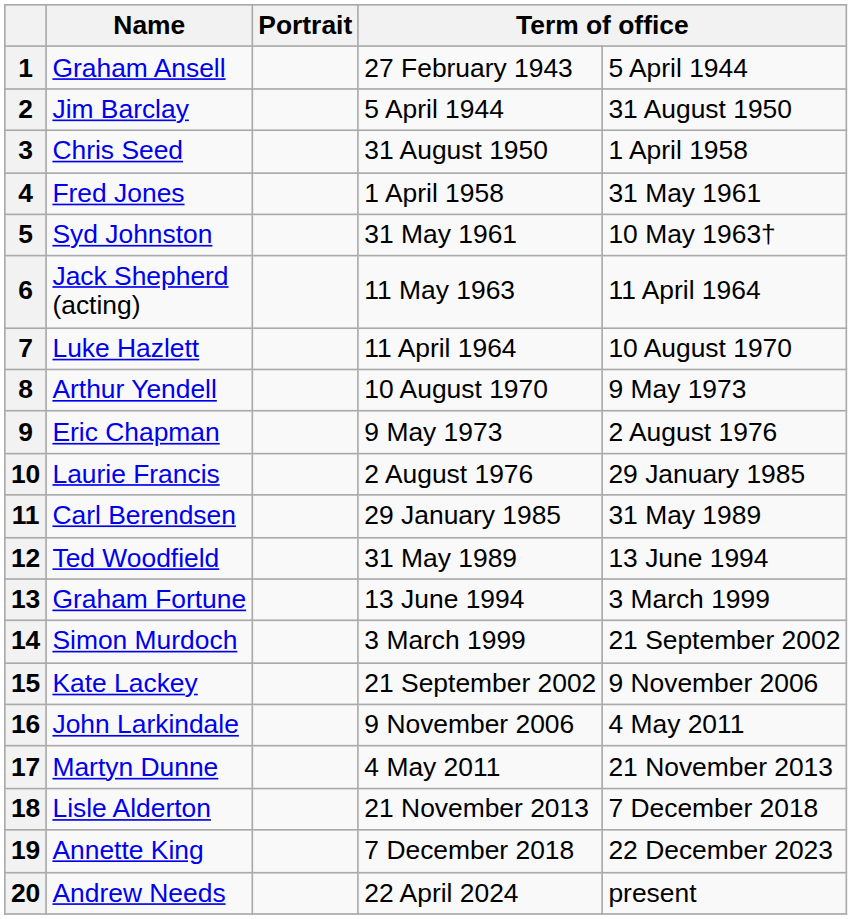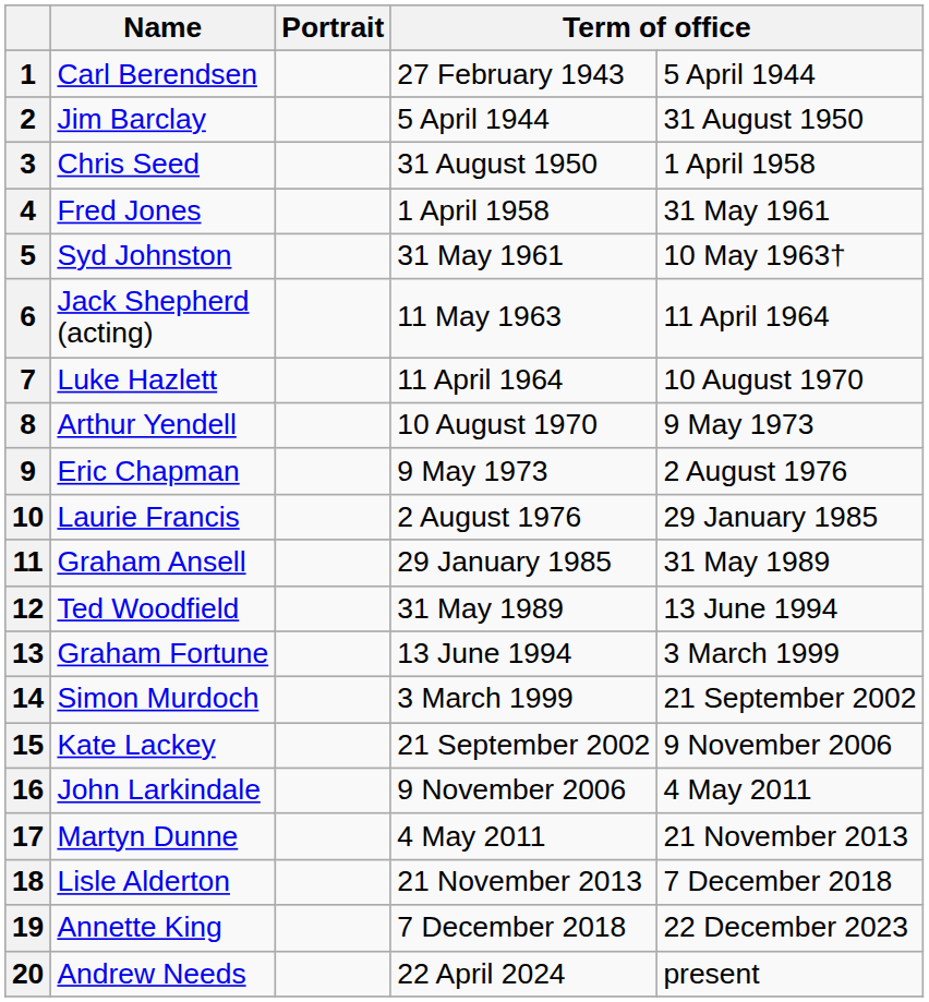 <table class="wikitable"; text-align:center;>
 <tr>
 <th></th>
 <th>Name</th>
 <th>Portrait</th>
 <th colspan=2>Term of office</th>
 </tr>
 <tr>
 <th>1</th>
-<td><a href='#'>Graham Ansell</a></td>
+<td><a href='#'>Carl Berendsen</a></td>
 <td></td>
 <td>27 February 1943</td>
 <td>5 April 1944</td>
 </tr>
 <tr>
 <th>2</th>
 <td><a href='#'>Jim Barclay</a></td>
 <td></td>
 <td>5 April 1944</td>
 <td>31 August 1950</td>
 </tr>
 <tr>
 <th>3</th>
 <td><a href='#'>Chris Seed</a></td>
 <td></td>
 <td>31 August 1950</td>
 <td>1 April 1958</td>
 </tr>
 <tr>
 <th>4</th>
 <td><a href='#'>Fred Jones</a></td>
 <td></td>
 <td>1 April 1958</td>
 <td>31 May 1961</td>
 </tr>
 <tr>
 <th>5</th>
 <td><a href='#'>Syd Johnston</a></td>
 <td></td>
 <td>31 May 1961</td>
 <td>10 May 1963†</td>
 </tr>
 <tr>
 <th>6</th>
 <td><a href='#'>Jack Shepherd</a><br>(acting)</td>
 <td></td>
 <td>11 May 1963</td>
 <td>11 April 1964</td>
 </tr>
 <tr>
 <th>7</th>
 <td><a href='#'>Luke Hazlett</a></td>
 <td></td>
 <td>11 April 1964</td>
 <td>10 August 1970</td>
 </tr>
 <tr>
 <th>8</th>
 <td><a href='#'>Arthur Yendell</a></td>
 <td></td>
 <td>10 August 1970</td>
 <td>9 May 1973</td>
 </tr>
 <tr>
 <th>9</th>
 <td><a href='#'>Eric Chapman</a></td>
 <td></td>
 <td>9 May 1973</td>
 <td>2 August 1976</td>
 </tr>
 <tr>
 <th>10</th>
 <td><a href='#'>Laurie Francis</a></td>
 <td></td>
 <td>2 August 1976</td>
 <td>29 January 1985</td>
 </tr>
 <tr>
 <th>11</th>
-<td><a href='#'>Carl Berendsen</a></td>
+<td><a href='#'>Graham Ansell</a></td>
 <td></td>
 <td>29 January 1985</td>
 <td>31 May 1989</td>
 </tr>
 <tr>
 <th>12</th>
 <td><a href='#'>Ted Woodfield</a></td>
 <td></td>
 <td>31 May 1989</td>
 <td>13 June 1994</td>
 </tr>
 <tr>
 <th>13</th>
 <td><a href='#'>Graham Fortune</a></td>
 <td></td>
 <td>13 June 1994</td>
 <td>3 March 1999</td>
 </tr>
 <tr>
 <th>14</th>
 <td><a href='#'>Simon Murdoch</a></td>
 <td></td>
 <td>3 March 1999</td>
 <td>21 September 2002</td>
 </tr>
 <tr>
 <th>15</th>
 <td><a href='#'>Kate Lackey</a></td>
 <td></td>
 <td>21 September 2002</td>
 <td>9 November 2006</td>
 </tr>
 <tr>
 <th>16</th>
 <td><a href='#'>John Larkindale</a></td>
 <td></td>
 <td>9 November 2006</td>
 <td>4 May 2011</td>
 </tr>
 <tr>
 <th>17</th>
 <td><a href='#'>Martyn Dunne</a></td>
 <td></td>
 <td>4 May 2011</td>
 <td>21 November 2013</td>
 </tr>
 <tr>
 <th>18</th>
 <td><a href='#'>Lisle Alderton</a></td>
 <td></td>
 <td>21 November 2013</td>
 <td>7 December 2018</td>
 </tr>
 <tr>
 <th>19</th>
 <td><a href='#'>Annette King</a></td>
 <td></td>
 <td>7 December 2018</td>
 <td>22 December 2023</td>
 </tr>
 <tr>
 <th>20</th>
 <td><a href='#'>Andrew Needs</a></td>
 <td></td>
 <td>22 April 2024</td>
 <td>present</td>
 </tr>
 </table>
